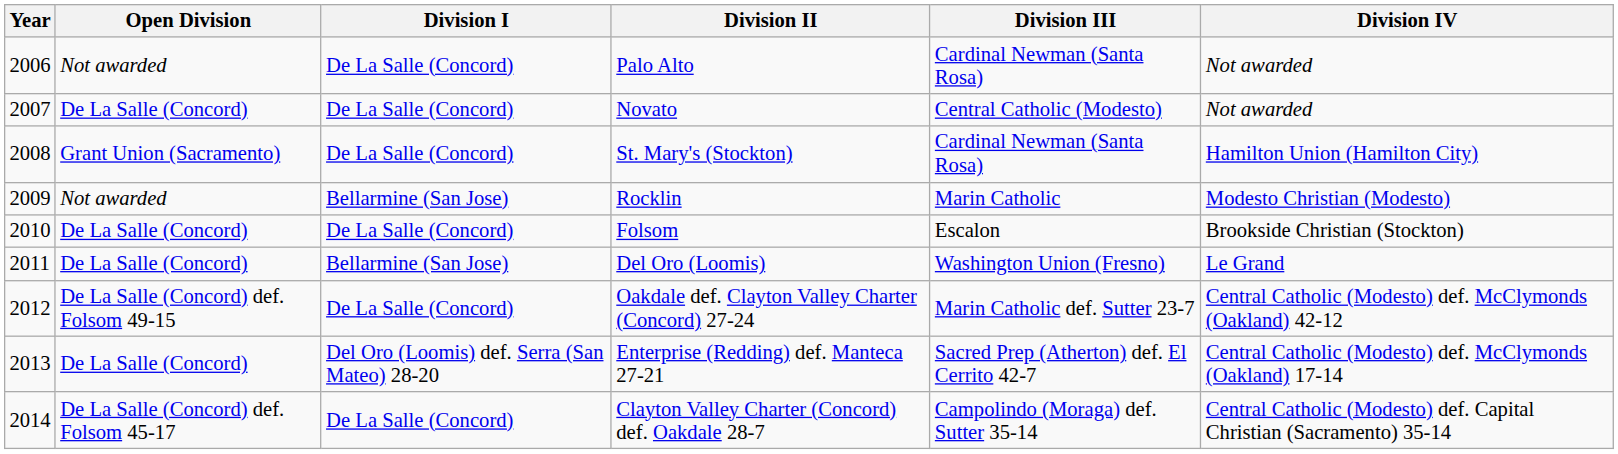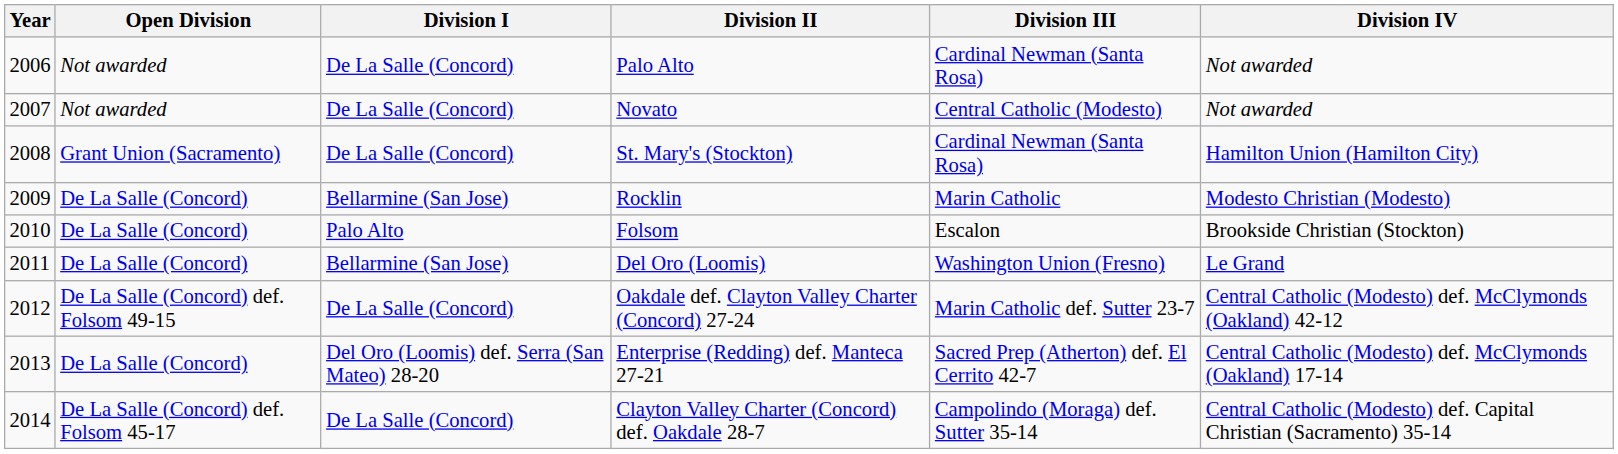 <table class="wikitable sortable" font=90%">
 <tr>
 <th><strong>Year</strong></th>
 <th><strong>Open Division</strong></th>
 <th><strong>Division I</strong></th>
 <th><strong>Division II</strong></th>
 <th><strong>Division III</strong></th>
 <th><strong>Division IV</strong></th>
 </tr>
 <tr>
 <td>2006</td>
 <td><em>Not awarded</em></td>
 <td><a href='#'>De La Salle (Concord)</a></td>
 <td><a href='#'>Palo Alto</a></td>
 <td><a href='#'>Cardinal Newman (Santa Rosa)</a></td>
 <td><em>Not awarded</em></td>
 </tr>
 <tr>
 <td>2007</td>
-<td><a href='#'>De La Salle (Concord)</a></td>
+<td><em>Not awarded</em></td>
 <td><a href='#'>De La Salle (Concord)</a></td>
 <td><a href='#'>Novato</a></td>
 <td><a href='#'>Central Catholic (Modesto)</a></td>
 <td><em>Not awarded</em></td>
 </tr>
 <tr>
 <td>2008</td>
 <td><a href='#'>Grant Union (Sacramento)</a></td>
 <td><a href='#'>De La Salle (Concord)</a></td>
 <td><a href='#'>St. Mary's (Stockton)</a></td>
 <td><a href='#'>Cardinal Newman (Santa Rosa)</a></td>
 <td><a href='#'>Hamilton Union (Hamilton City)</a></td>
 </tr>
 <tr>
 <td>2009</td>
-<td><em>Not awarded</em></td>
+<td><a href='#'>De La Salle (Concord)</a></td>
 <td><a href='#'>Bellarmine (San Jose)</a></td>
 <td><a href='#'>Rocklin</a></td>
 <td><a href='#'>Marin Catholic</a></td>
 <td><a href='#'>Modesto Christian (Modesto)</a></td>
 </tr>
 <tr>
 <td>2010</td>
 <td><a href='#'>De La Salle (Concord)</a></td>
-<td><a href='#'>De La Salle (Concord)</a></td>
+<td><a href='#'>Palo Alto</a></td>
 <td><a href='#'>Folsom</a></td>
 <td>Escalon</td>
 <td>Brookside Christian (Stockton)</td>
 </tr>
 <tr>
 <td>2011</td>
 <td><a href='#'>De La Salle (Concord)</a></td>
 <td><a href='#'>Bellarmine (San Jose)</a></td>
 <td><a href='#'>Del Oro (Loomis)</a></td>
 <td><a href='#'>Washington Union (Fresno)</a></td>
 <td><a href='#'>Le Grand</a></td>
 </tr>
 <tr>
 <td>2012</td>
 <td><a href='#'>De La Salle (Concord)</a> def. <a href='#'>Folsom</a> 49-15</td>
 <td><a href='#'>De La Salle (Concord)</a></td>
 <td><a href='#'>Oakdale</a> def. <a href='#'>Clayton Valley Charter (Concord)</a> 27-24</td>
 <td><a href='#'>Marin Catholic</a> def. <a href='#'>Sutter</a> 23-7</td>
 <td><a href='#'>Central Catholic (Modesto)</a> def. <a href='#'>McClymonds (Oakland)</a> 42-12</td>
 </tr>
 <tr>
 <td>2013</td>
 <td><a href='#'>De La Salle (Concord)</a></td>
 <td><a href='#'>Del Oro (Loomis)</a> def. <a href='#'>Serra (San Mateo)</a> 28-20</td>
 <td><a href='#'>Enterprise (Redding)</a> def. <a href='#'>Manteca</a> 27-21</td>
 <td><a href='#'>Sacred Prep (Atherton)</a> def. <a href='#'>El Cerrito</a> 42-7</td>
 <td><a href='#'>Central Catholic (Modesto)</a> def. <a href='#'>McClymonds (Oakland)</a> 17-14</td>
 </tr>
 <tr>
 <td>2014</td>
 <td><a href='#'>De La Salle (Concord)</a> def. <a href='#'>Folsom</a> 45-17</td>
 <td><a href='#'>De La Salle (Concord)</a></td>
 <td><a href='#'>Clayton Valley Charter (Concord)</a> def. <a href='#'>Oakdale</a> 28-7</td>
 <td><a href='#'>Campolindo (Moraga)</a> def. <a href='#'>Sutter</a> 35-14</td>
 <td><a href='#'>Central Catholic (Modesto)</a> def. Capital Christian (Sacramento) 35-14</td>
 </tr>
 </table>
